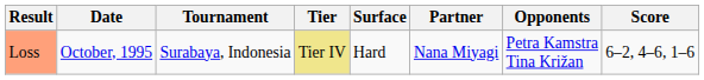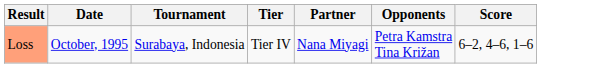 <table class="sortable wikitable">
 <tr>
 <th>Result</th>
 <th>Date</th>
 <th>Tournament</th>
 <th>Tier</th>
-<th>Surface</th>
 <th>Partner</th>
 <th>Opponents</th>
 <th class="unsortable">Score</th>
 </tr>
 <tr>
 <td style="background:#FFA07A;">Loss</td>
 <td><a href='#'>October, 1995</a></td>
 <td><a href='#'>Surabaya</a>, Indonesia</td>
-<td style="background: khaki;">Tier IV</td>
-<td>Hard</td>
+<td>Tier IV</td>
 <td> <a href='#'>Nana Miyagi</a></td>
 <td> <a href='#'>Petra Kamstra</a> <br>  <a href='#'>Tina Križan</a></td>
 <td>6–2, 4–6, 1–6</td>
 </tr>
 </table>
